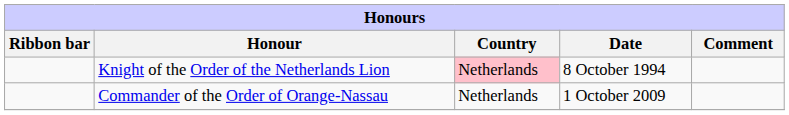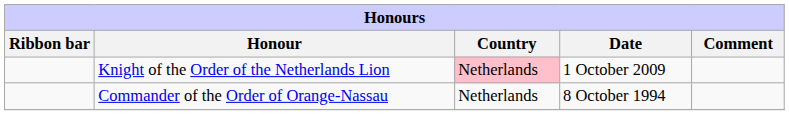 <table class="wikitable" style="width:60%;">
 <tr style="background:#ccf; text-align:center;">
 <td colspan=5><strong>Honours</strong></td>
 </tr>
 <tr>
 <th style="width:80px;">Ribbon bar</th>
 <th>Honour</th>
 <th>Country</th>
 <th>Date</th>
 <th>Comment</th>
 </tr>
 <tr>
 <td></td>
 <td><a href='#'>Knight</a> of the <a href='#'>Order of the Netherlands Lion</a></td>
 <td style="background: pink;">Netherlands</td>
-<td>8 October 1994</td>
+<td>1 October 2009</td>
 <td></td>
 </tr>
 <tr>
 <td></td>
 <td><a href='#'>Commander</a> of the <a href='#'>Order of Orange-Nassau</a></td>
 <td>Netherlands</td>
-<td>1 October 2009</td>
+<td>8 October 1994</td>
 <td></td>
 </tr>
 <tr>
 </tr>
 </table>
